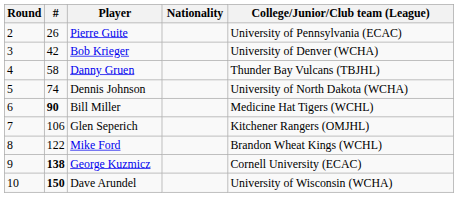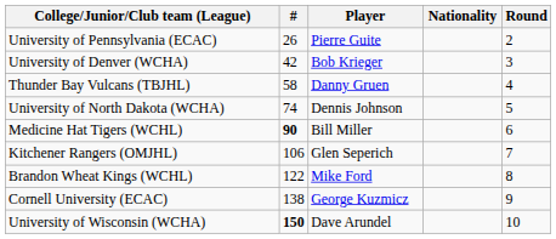 <table class="wikitable">
 <tr align="center">
-<th bgcolor="#DDDDFF" width="4.0%">Round</th>
+<th bgcolor="#DDDDFF" width="50.0%">College/Junior/Club team (League)</th>
 <th bgcolor="#DDDDFF" width="4.0%">#</th>
 <th bgcolor="#DDDDFF" width="21.0%">Player</th>
 <th bgcolor="#DDDDFF" width="14.5%">Nationality</th>
-<th bgcolor="#DDDDFF" width="50.0%">College/Junior/Club team (League)</th>
+<th bgcolor="#DDDDFF" width="4.0%">Round</th>
 </tr>
 <tr>
-<td>2</td>
+<td>University of Pennsylvania (ECAC)</td>
 <td>26</td>
 <td><a href='#'>Pierre Guite</a></td>
 <td></td>
-<td>University of Pennsylvania (ECAC)</td>
+<td>2</td>
 </tr>
 <tr>
-<td>3</td>
+<td>University of Denver (WCHA)</td>
 <td>42</td>
 <td><a href='#'>Bob Krieger</a></td>
 <td></td>
-<td>University of Denver (WCHA)</td>
+<td>3</td>
 </tr>
 <tr>
-<td>4</td>
+<td>Thunder Bay Vulcans (TBJHL)</td>
 <td>58</td>
 <td><a href='#'>Danny Gruen</a></td>
 <td></td>
-<td>Thunder Bay Vulcans (TBJHL)</td>
+<td>4</td>
 </tr>
 <tr>
-<td>5</td>
+<td>University of North Dakota (WCHA)</td>
 <td>74</td>
 <td>Dennis Johnson</td>
 <td></td>
-<td>University of North Dakota (WCHA)</td>
+<td>5</td>
 </tr>
 <tr>
-<td>6</td>
+<td>Medicine Hat Tigers (WCHL)</td>
 <td><strong>90</strong></td>
 <td>Bill Miller</td>
 <td></td>
-<td>Medicine Hat Tigers (WCHL)</td>
+<td>6</td>
 </tr>
 <tr>
-<td>7</td>
+<td>Kitchener Rangers (OMJHL)</td>
 <td>106</td>
 <td>Glen Seperich</td>
 <td></td>
-<td>Kitchener Rangers (OMJHL)</td>
+<td>7</td>
 </tr>
 <tr>
-<td>8</td>
+<td>Brandon Wheat Kings (WCHL)</td>
 <td>122</td>
 <td><a href='#'>Mike Ford</a></td>
 <td></td>
-<td>Brandon Wheat Kings (WCHL)</td>
+<td>8</td>
 </tr>
 <tr>
-<td>9</td>
-<td><strong>138</strong></td>
+<td>Cornell University (ECAC)</td>
+<td>138</td>
 <td><a href='#'>George Kuzmicz</a></td>
 <td></td>
-<td>Cornell University (ECAC)</td>
+<td>9</td>
 </tr>
 <tr>
-<td>10</td>
+<td>University of Wisconsin (WCHA)</td>
 <td><strong>150</strong></td>
 <td>Dave Arundel</td>
 <td></td>
-<td>University of Wisconsin (WCHA)</td>
+<td>10</td>
 </tr>
 </table>
